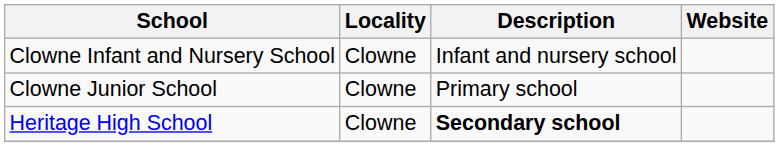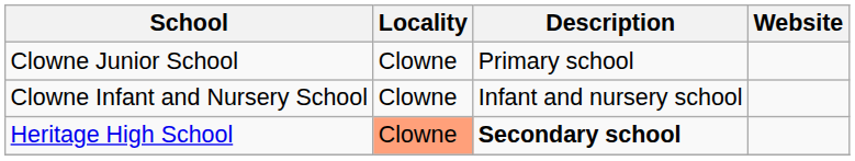 <table class="wikitable sortable">
 <tr>
 <th>School</th>
 <th>Locality</th>
 <th>Description</th>
 <th class="unsortable">Website</th>
 </tr>
 <tr>
+<td>Clowne Junior School</td>
+<td>Clowne</td>
+<td>Primary school</td>
+<td></td>
+</tr>
+<tr>
 <td>Clowne Infant and Nursery School</td>
 <td>Clowne</td>
 <td>Infant and nursery school</td>
 <td></td>
 </tr>
 <tr>
-<td>Clowne Junior School</td>
-<td>Clowne</td>
-<td>Primary school</td>
-<td></td>
-</tr>
-<tr>
 <td><a href='#'>Heritage High School</a></td>
-<td>Clowne</td>
+<td style="background: lightsalmon;">Clowne</td>
 <td><strong>Secondary school</strong></td>
 <td></td>
 </tr>
 <tr>
 </tr>
 </table>
